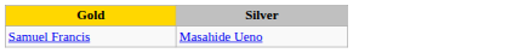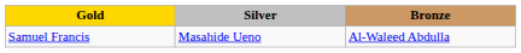 <table class="wikitable" style="text-align:left">
 <tr align="center">
 <td width=200 bgcolor=gold><strong>Gold</strong></td>
 <td width=200 bgcolor=silver><strong>Silver</strong></td>
+<td width=200 bgcolor=CC9966><strong>Bronze</strong></td>
 </tr>
 <tr>
 <td><a href='#'>Samuel Francis</a><br><em></em></td>
 <td><a href='#'>Masahide Ueno</a><br><em></em></td>
+<td><a href='#'>Al-Waleed Abdulla</a><br><em></em></td>
 </tr>
 </table>
